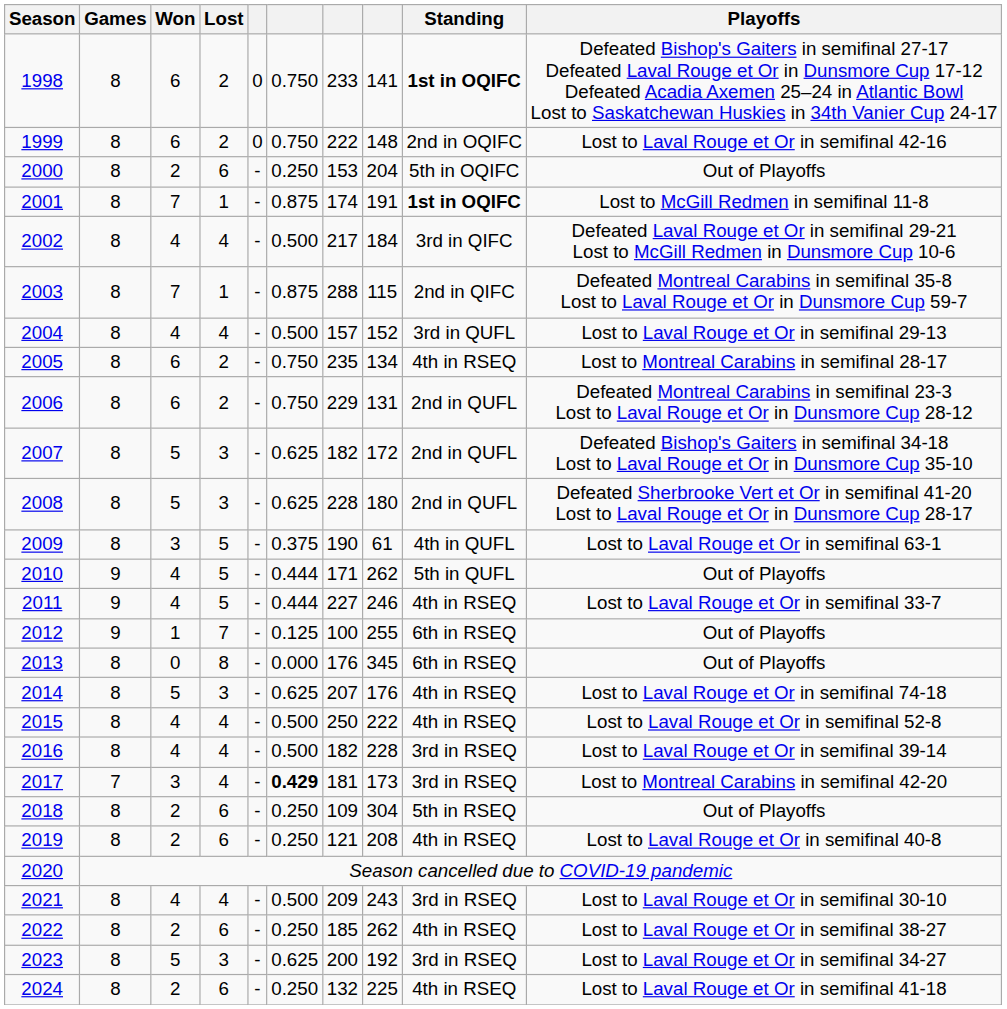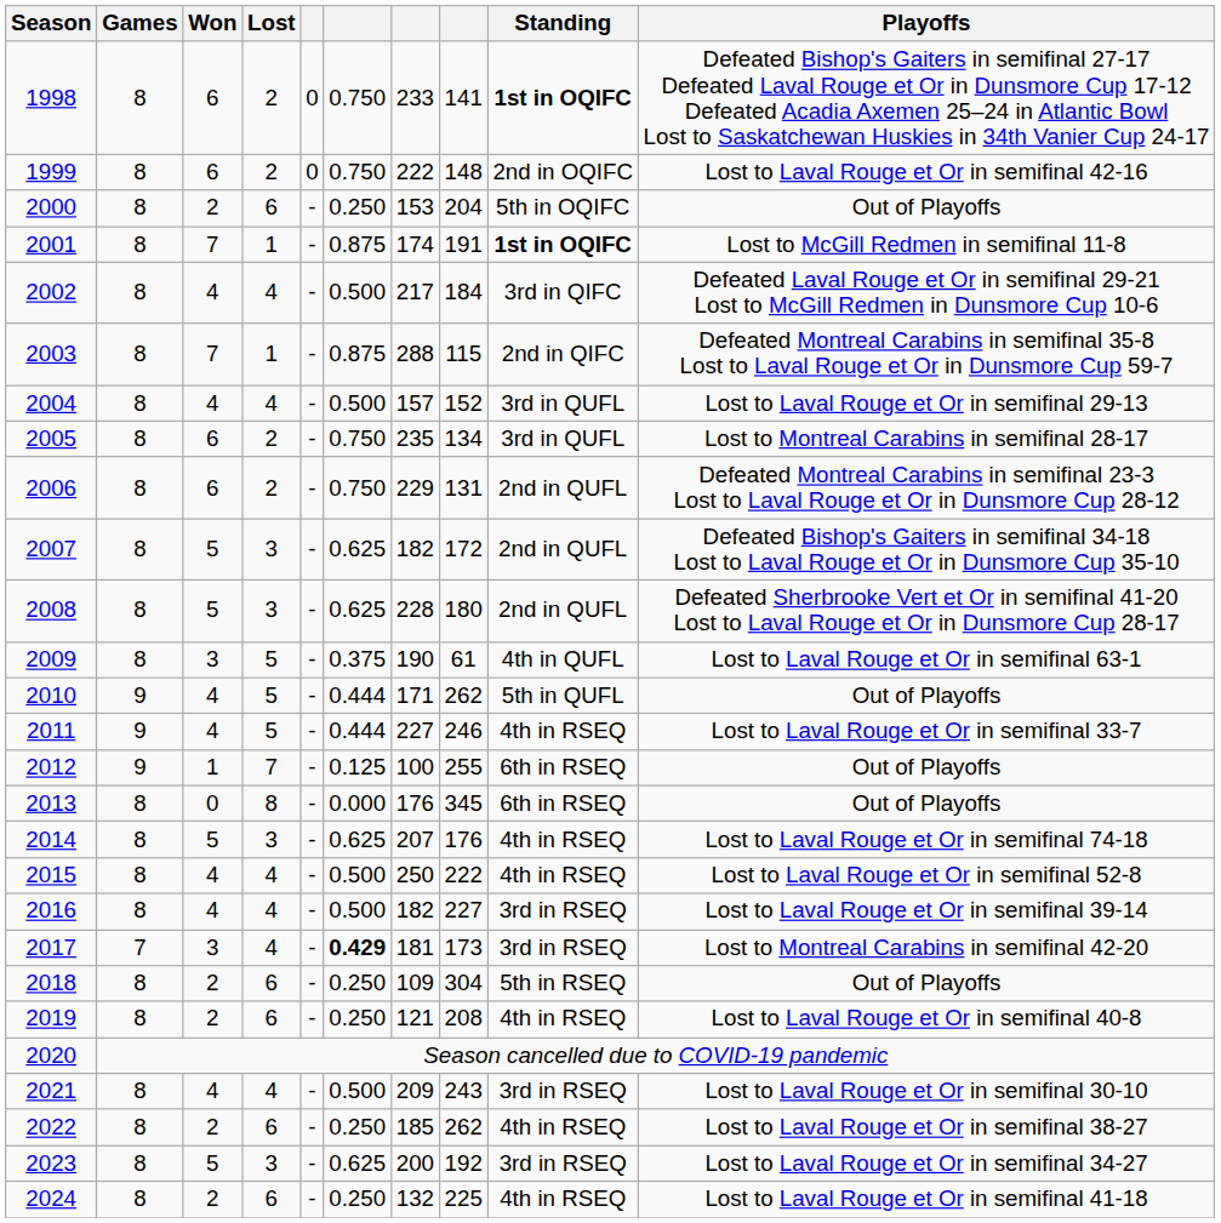 <table class="wikitable" style="text-align:center">
 <tr>
 <th>Season</th>
 <th>Games</th>
 <th>Won</th>
 <th>Lost</th>
 <th></th>
 <th></th>
 <th></th>
 <th></th>
 <th>Standing</th>
 <th>Playoffs</th>
 </tr>
 <tr>
 <td><a href='#'>1998</a></td>
 <td>8</td>
 <td>6</td>
 <td>2</td>
 <td>0</td>
 <td>0.750</td>
 <td>233</td>
 <td>141</td>
 <td><strong>1st in OQIFC</strong></td>
 <td>Defeated <a href='#'>Bishop's Gaiters</a> in semifinal 27-17<br>Defeated <a href='#'>Laval Rouge et Or</a> in <a href='#'>Dunsmore Cup</a> 17-12<br>Defeated <a href='#'>Acadia Axemen</a> 25–24 in <a href='#'>Atlantic Bowl</a><br>Lost to <a href='#'>Saskatchewan Huskies</a> in <a href='#'>34th Vanier Cup</a> 24-17</td>
 </tr>
 <tr>
 <td><a href='#'>1999</a></td>
 <td>8</td>
 <td>6</td>
 <td>2</td>
 <td>0</td>
 <td>0.750</td>
 <td>222</td>
 <td>148</td>
 <td>2nd in OQIFC</td>
 <td>Lost to <a href='#'>Laval Rouge et Or</a> in semifinal 42-16</td>
 </tr>
 <tr>
 <td><a href='#'>2000</a></td>
 <td>8</td>
 <td>2</td>
 <td>6</td>
 <td>-</td>
 <td>0.250</td>
 <td>153</td>
 <td>204</td>
 <td>5th in OQIFC</td>
 <td>Out of Playoffs</td>
 </tr>
 <tr>
 <td><a href='#'>2001</a></td>
 <td>8</td>
 <td>7</td>
 <td>1</td>
 <td>-</td>
 <td>0.875</td>
 <td>174</td>
 <td>191</td>
 <td><strong>1st in OQIFC</strong></td>
 <td>Lost to <a href='#'>McGill Redmen</a> in semifinal 11-8</td>
 </tr>
 <tr>
 <td><a href='#'>2002</a></td>
 <td>8</td>
 <td>4</td>
 <td>4</td>
 <td>-</td>
 <td>0.500</td>
 <td>217</td>
 <td>184</td>
 <td>3rd in QIFC</td>
 <td>Defeated <a href='#'>Laval Rouge et Or</a> in semifinal 29-21<br>Lost to <a href='#'>McGill Redmen</a> in <a href='#'>Dunsmore Cup</a> 10-6</td>
 </tr>
 <tr>
 <td><a href='#'>2003</a></td>
 <td>8</td>
 <td>7</td>
 <td>1</td>
 <td>-</td>
 <td>0.875</td>
 <td>288</td>
 <td>115</td>
 <td>2nd in QIFC</td>
 <td>Defeated <a href='#'>Montreal Carabins</a> in semifinal 35-8<br>Lost to <a href='#'>Laval Rouge et Or</a> in <a href='#'>Dunsmore Cup</a> 59-7</td>
 </tr>
 <tr>
 <td><a href='#'>2004</a></td>
 <td>8</td>
 <td>4</td>
 <td>4</td>
 <td>-</td>
 <td>0.500</td>
 <td>157</td>
 <td>152</td>
 <td>3rd in QUFL</td>
 <td>Lost to <a href='#'>Laval Rouge et Or</a> in semifinal 29-13</td>
 </tr>
 <tr>
 <td><a href='#'>2005</a></td>
 <td>8</td>
 <td>6</td>
 <td>2</td>
 <td>-</td>
 <td>0.750</td>
 <td>235</td>
 <td>134</td>
-<td>4th in RSEQ</td>
+<td>3rd in QUFL</td>
 <td>Lost to <a href='#'>Montreal Carabins</a> in semifinal 28-17</td>
 </tr>
 <tr>
 <td><a href='#'>2006</a></td>
 <td>8</td>
 <td>6</td>
 <td>2</td>
 <td>-</td>
 <td>0.750</td>
 <td>229</td>
 <td>131</td>
 <td>2nd in QUFL</td>
 <td>Defeated <a href='#'>Montreal Carabins</a> in semifinal 23-3<br>Lost to <a href='#'>Laval Rouge et Or</a> in <a href='#'>Dunsmore Cup</a> 28-12</td>
 </tr>
 <tr>
 <td><a href='#'>2007</a></td>
 <td>8</td>
 <td>5</td>
 <td>3</td>
 <td>-</td>
 <td>0.625</td>
 <td>182</td>
 <td>172</td>
 <td>2nd in QUFL</td>
 <td>Defeated <a href='#'>Bishop's Gaiters</a> in semifinal 34-18<br>Lost to <a href='#'>Laval Rouge et Or</a> in <a href='#'>Dunsmore Cup</a> 35-10</td>
 </tr>
 <tr>
 <td><a href='#'>2008</a></td>
 <td>8</td>
 <td>5</td>
 <td>3</td>
 <td>-</td>
 <td>0.625</td>
 <td>228</td>
 <td>180</td>
 <td>2nd in QUFL</td>
 <td>Defeated <a href='#'>Sherbrooke Vert et Or</a> in semifinal 41-20<br>Lost to <a href='#'>Laval Rouge et Or</a> in <a href='#'>Dunsmore Cup</a> 28-17</td>
 </tr>
 <tr>
 <td><a href='#'>2009</a></td>
 <td>8</td>
 <td>3</td>
 <td>5</td>
 <td>-</td>
 <td>0.375</td>
 <td>190</td>
 <td>61</td>
 <td>4th in QUFL</td>
 <td>Lost to <a href='#'>Laval Rouge et Or</a> in semifinal 63-1</td>
 </tr>
 <tr>
 <td><a href='#'>2010</a></td>
 <td>9</td>
 <td>4</td>
 <td>5</td>
 <td>-</td>
 <td>0.444</td>
 <td>171</td>
 <td>262</td>
 <td>5th in QUFL</td>
 <td>Out of Playoffs</td>
 </tr>
 <tr>
 <td><a href='#'>2011</a></td>
 <td>9</td>
 <td>4</td>
 <td>5</td>
 <td>-</td>
 <td>0.444</td>
 <td>227</td>
 <td>246</td>
 <td>4th in RSEQ</td>
 <td>Lost to <a href='#'>Laval Rouge et Or</a> in semifinal 33-7</td>
 </tr>
 <tr>
 <td><a href='#'>2012</a></td>
 <td>9</td>
 <td>1</td>
 <td>7</td>
 <td>-</td>
 <td>0.125</td>
 <td>100</td>
 <td>255</td>
 <td>6th in RSEQ</td>
 <td>Out of Playoffs</td>
 </tr>
 <tr>
 <td><a href='#'>2013</a></td>
 <td>8</td>
 <td>0</td>
 <td>8</td>
 <td>-</td>
 <td>0.000</td>
 <td>176</td>
 <td>345</td>
 <td>6th in RSEQ</td>
 <td>Out of Playoffs</td>
 </tr>
 <tr>
 <td><a href='#'>2014</a></td>
 <td>8</td>
 <td>5</td>
 <td>3</td>
 <td>-</td>
 <td>0.625</td>
 <td>207</td>
 <td>176</td>
 <td>4th in RSEQ</td>
 <td>Lost to <a href='#'>Laval Rouge et Or</a> in semifinal 74-18</td>
 </tr>
 <tr>
 <td><a href='#'>2015</a></td>
 <td>8</td>
 <td>4</td>
 <td>4</td>
 <td>-</td>
 <td>0.500</td>
 <td>250</td>
 <td>222</td>
 <td>4th in RSEQ</td>
 <td>Lost to <a href='#'>Laval Rouge et Or</a> in semifinal 52-8</td>
 </tr>
 <tr>
 <td><a href='#'>2016</a></td>
 <td>8</td>
 <td>4</td>
 <td>4</td>
 <td>-</td>
 <td>0.500</td>
 <td>182</td>
-<td>228</td>
+<td>227</td>
 <td>3rd in RSEQ</td>
 <td>Lost to <a href='#'>Laval Rouge et Or</a> in semifinal 39-14</td>
 </tr>
 <tr>
 <td><a href='#'>2017</a></td>
 <td>7</td>
 <td>3</td>
 <td>4</td>
 <td>-</td>
 <td><strong>0.429</strong></td>
 <td>181</td>
 <td>173</td>
 <td>3rd in RSEQ</td>
 <td>Lost to <a href='#'>Montreal Carabins</a> in semifinal 42-20</td>
 </tr>
 <tr>
 <td><a href='#'>2018</a></td>
 <td>8</td>
 <td>2</td>
 <td>6</td>
 <td>-</td>
 <td>0.250</td>
 <td>109</td>
 <td>304</td>
 <td>5th in RSEQ</td>
 <td>Out of Playoffs</td>
 </tr>
 <tr>
 <td><a href='#'>2019</a></td>
 <td>8</td>
 <td>2</td>
 <td>6</td>
 <td>-</td>
 <td>0.250</td>
 <td>121</td>
 <td>208</td>
 <td>4th in RSEQ</td>
 <td>Lost to <a href='#'>Laval Rouge et Or</a> in semifinal 40-8</td>
 </tr>
 <tr>
 <td><a href='#'>2020</a></td>
 <td align="center" colSpan="9"><em>Season cancelled due to <a href='#'>COVID-19 pandemic</a></em></td>
 </tr>
 <tr>
 <td><a href='#'>2021</a></td>
 <td>8</td>
 <td>4</td>
 <td>4</td>
 <td>-</td>
 <td>0.500</td>
 <td>209</td>
 <td>243</td>
 <td>3rd in RSEQ</td>
 <td>Lost to <a href='#'>Laval Rouge et Or</a> in semifinal 30-10</td>
 </tr>
 <tr>
 <td><a href='#'>2022</a></td>
 <td>8</td>
 <td>2</td>
 <td>6</td>
 <td>-</td>
 <td>0.250</td>
 <td>185</td>
 <td>262</td>
 <td>4th in RSEQ</td>
 <td>Lost to <a href='#'>Laval Rouge et Or</a> in semifinal 38-27</td>
 </tr>
 <tr>
 <td><a href='#'>2023</a></td>
 <td>8</td>
 <td>5</td>
 <td>3</td>
 <td>-</td>
 <td>0.625</td>
 <td>200</td>
 <td>192</td>
 <td>3rd in RSEQ</td>
 <td>Lost to <a href='#'>Laval Rouge et Or</a> in semifinal 34-27 </td>
 </tr>
 <tr>
 <td><a href='#'>2024</a></td>
 <td>8</td>
 <td>2</td>
 <td>6</td>
 <td>-</td>
 <td>0.250</td>
 <td>132</td>
 <td>225</td>
 <td>4th in RSEQ</td>
 <td>Lost to <a href='#'>Laval Rouge et Or</a> in semifinal 41-18</td>
 </tr>
 </table>
